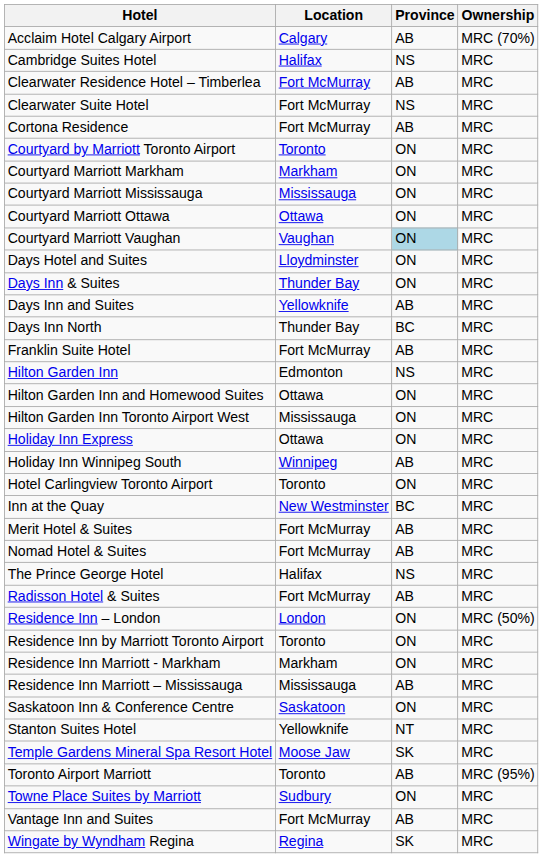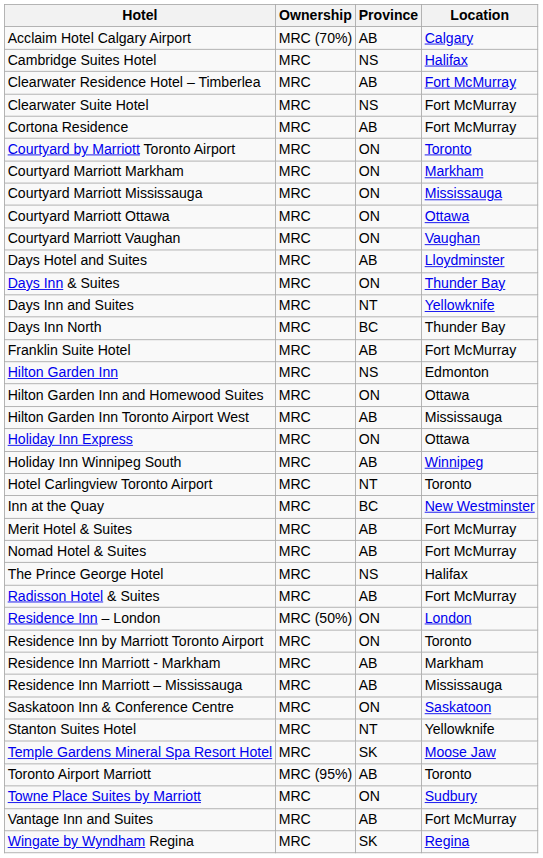 <table class="wikitable">
 <tr>
 <th>Hotel</th>
+<th>Ownership</th>
+<th>Province</th>
 <th>Location</th>
-<th>Province</th>
-<th>Ownership</th>
 </tr>
 <tr>
 <td>Acclaim Hotel Calgary Airport</td>
+<td>MRC (70%)</td>
+<td>AB</td>
 <td><a href='#'>Calgary</a></td>
-<td>AB</td>
-<td>MRC (70%)</td>
 </tr>
 <tr>
 <td>Cambridge Suites Hotel</td>
+<td>MRC</td>
+<td>NS</td>
 <td><a href='#'>Halifax</a></td>
-<td>NS</td>
-<td>MRC</td>
 </tr>
 <tr>
 <td>Clearwater Residence Hotel – Timberlea</td>
+<td>MRC</td>
+<td>AB</td>
 <td><a href='#'>Fort McMurray</a></td>
-<td>AB</td>
-<td>MRC</td>
 </tr>
 <tr>
 <td>Clearwater Suite Hotel</td>
+<td>MRC</td>
+<td>NS</td>
 <td>Fort McMurray</td>
-<td>NS</td>
-<td>MRC</td>
 </tr>
 <tr>
 <td>Cortona Residence</td>
+<td>MRC</td>
+<td>AB</td>
 <td>Fort McMurray</td>
-<td>AB</td>
-<td>MRC</td>
 </tr>
 <tr>
 <td><a href='#'>Courtyard by Marriott</a> Toronto Airport</td>
+<td>MRC</td>
+<td>ON</td>
 <td><a href='#'>Toronto</a></td>
-<td>ON</td>
-<td>MRC</td>
 </tr>
 <tr>
 <td>Courtyard Marriott Markham</td>
+<td>MRC</td>
+<td>ON</td>
 <td><a href='#'>Markham</a></td>
-<td>ON</td>
-<td>MRC</td>
 </tr>
 <tr>
 <td>Courtyard Marriott Mississauga</td>
+<td>MRC</td>
+<td>ON</td>
 <td><a href='#'>Mississauga</a></td>
-<td>ON</td>
-<td>MRC</td>
 </tr>
 <tr>
 <td>Courtyard Marriott Ottawa</td>
+<td>MRC</td>
+<td>ON</td>
 <td><a href='#'>Ottawa</a></td>
-<td>ON</td>
-<td>MRC</td>
 </tr>
 <tr>
 <td>Courtyard Marriott Vaughan</td>
+<td>MRC</td>
+<td>ON</td>
 <td><a href='#'>Vaughan</a></td>
-<td style="background: lightblue;">ON</td>
-<td>MRC</td>
 </tr>
 <tr>
 <td>Days Hotel and Suites</td>
+<td>MRC</td>
+<td>AB</td>
 <td><a href='#'>Lloydminster</a></td>
-<td>ON</td>
-<td>MRC</td>
 </tr>
 <tr>
 <td><a href='#'>Days Inn</a> & Suites</td>
+<td>MRC</td>
+<td>ON</td>
 <td><a href='#'>Thunder Bay</a></td>
-<td>ON</td>
-<td>MRC</td>
 </tr>
 <tr>
 <td>Days Inn and Suites</td>
+<td>MRC</td>
+<td>NT</td>
 <td><a href='#'>Yellowknife</a></td>
-<td>AB</td>
-<td>MRC</td>
 </tr>
 <tr>
 <td>Days Inn North</td>
+<td>MRC</td>
+<td>BC</td>
 <td>Thunder Bay</td>
-<td>BC</td>
-<td>MRC</td>
 </tr>
 <tr>
 <td>Franklin Suite Hotel</td>
+<td>MRC</td>
+<td>AB</td>
 <td>Fort McMurray</td>
-<td>AB</td>
-<td>MRC</td>
 </tr>
 <tr>
 <td><a href='#'>Hilton Garden Inn</a></td>
+<td>MRC</td>
+<td>NS</td>
 <td>Edmonton</td>
-<td>NS</td>
-<td>MRC</td>
 </tr>
 <tr>
 <td>Hilton Garden Inn and Homewood Suites</td>
+<td>MRC</td>
+<td>ON</td>
 <td>Ottawa</td>
-<td>ON</td>
-<td>MRC</td>
 </tr>
 <tr>
 <td>Hilton Garden Inn Toronto Airport West</td>
+<td>MRC</td>
+<td>AB</td>
 <td>Mississauga</td>
-<td>ON</td>
-<td>MRC</td>
 </tr>
 <tr>
 <td><a href='#'>Holiday Inn Express</a></td>
+<td>MRC</td>
+<td>ON</td>
 <td>Ottawa</td>
-<td>ON</td>
-<td>MRC</td>
 </tr>
 <tr>
 <td>Holiday Inn Winnipeg South</td>
+<td>MRC</td>
+<td>AB</td>
 <td><a href='#'>Winnipeg</a></td>
-<td>AB</td>
-<td>MRC</td>
 </tr>
 <tr>
 <td>Hotel Carlingview Toronto Airport</td>
+<td>MRC</td>
+<td>NT</td>
 <td>Toronto</td>
-<td>ON</td>
-<td>MRC</td>
 </tr>
 <tr>
 <td>Inn at the Quay</td>
+<td>MRC</td>
+<td>BC</td>
 <td><a href='#'>New Westminster</a></td>
-<td>BC</td>
-<td>MRC</td>
 </tr>
 <tr>
 <td>Merit Hotel & Suites</td>
+<td>MRC</td>
+<td>AB</td>
 <td>Fort McMurray</td>
-<td>AB</td>
-<td>MRC</td>
 </tr>
 <tr>
 <td>Nomad Hotel & Suites</td>
+<td>MRC</td>
+<td>AB</td>
 <td>Fort McMurray</td>
-<td>AB</td>
-<td>MRC</td>
 </tr>
 <tr>
 <td>The Prince George Hotel</td>
+<td>MRC</td>
+<td>NS</td>
 <td>Halifax</td>
-<td>NS</td>
-<td>MRC</td>
 </tr>
 <tr>
 <td><a href='#'>Radisson Hotel</a> & Suites</td>
+<td>MRC</td>
+<td>AB</td>
 <td>Fort McMurray</td>
-<td>AB</td>
-<td>MRC</td>
 </tr>
 <tr>
 <td><a href='#'>Residence Inn</a> – London</td>
+<td>MRC (50%)</td>
+<td>ON</td>
 <td><a href='#'>London</a></td>
-<td>ON</td>
-<td>MRC (50%)</td>
 </tr>
 <tr>
 <td>Residence Inn by Marriott Toronto Airport</td>
+<td>MRC</td>
+<td>ON</td>
 <td>Toronto</td>
-<td>ON</td>
-<td>MRC</td>
 </tr>
 <tr>
 <td>Residence Inn Marriott - Markham</td>
+<td>MRC</td>
+<td>AB</td>
 <td>Markham</td>
-<td>ON</td>
-<td>MRC</td>
 </tr>
 <tr>
 <td>Residence Inn Marriott – Mississauga</td>
+<td>MRC</td>
+<td>AB</td>
 <td>Mississauga</td>
-<td>AB</td>
-<td>MRC</td>
 </tr>
 <tr>
 <td>Saskatoon Inn & Conference Centre</td>
+<td>MRC</td>
+<td>ON</td>
 <td><a href='#'>Saskatoon</a></td>
-<td>ON</td>
-<td>MRC</td>
 </tr>
 <tr>
 <td>Stanton Suites Hotel</td>
+<td>MRC</td>
+<td>NT</td>
 <td>Yellowknife</td>
-<td>NT</td>
-<td>MRC</td>
 </tr>
 <tr>
 <td><a href='#'>Temple Gardens Mineral Spa Resort Hotel</a></td>
+<td>MRC</td>
+<td>SK</td>
 <td><a href='#'>Moose Jaw</a></td>
-<td>SK</td>
-<td>MRC</td>
 </tr>
 <tr>
 <td>Toronto Airport Marriott</td>
+<td>MRC (95%)</td>
+<td>AB</td>
 <td>Toronto</td>
-<td>AB</td>
-<td>MRC (95%)</td>
 </tr>
 <tr>
 <td><a href='#'>Towne Place Suites by Marriott</a></td>
+<td>MRC</td>
+<td>ON</td>
 <td><a href='#'>Sudbury</a></td>
-<td>ON</td>
-<td>MRC</td>
 </tr>
 <tr>
 <td>Vantage Inn and Suites</td>
+<td>MRC</td>
+<td>AB</td>
 <td>Fort McMurray</td>
-<td>AB</td>
-<td>MRC</td>
 </tr>
 <tr>
 <td><a href='#'>Wingate by Wyndham</a> Regina</td>
+<td>MRC</td>
+<td>SK</td>
 <td><a href='#'>Regina</a></td>
-<td>SK</td>
-<td>MRC</td>
 </tr>
 </table>
